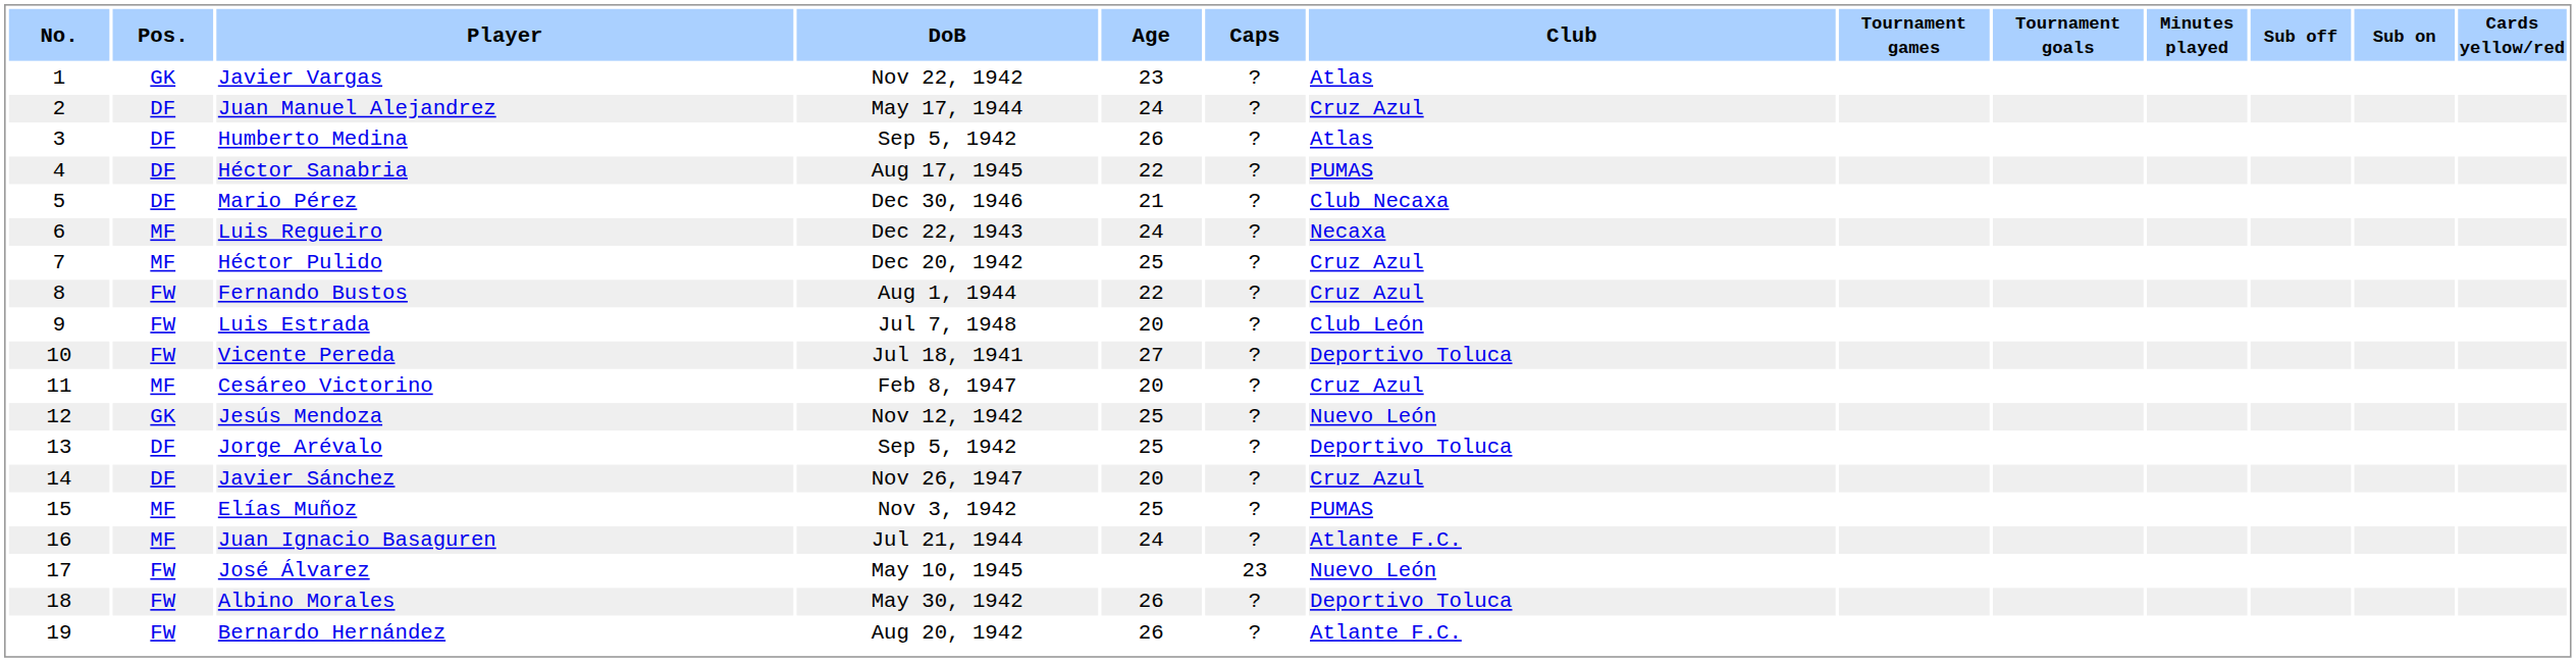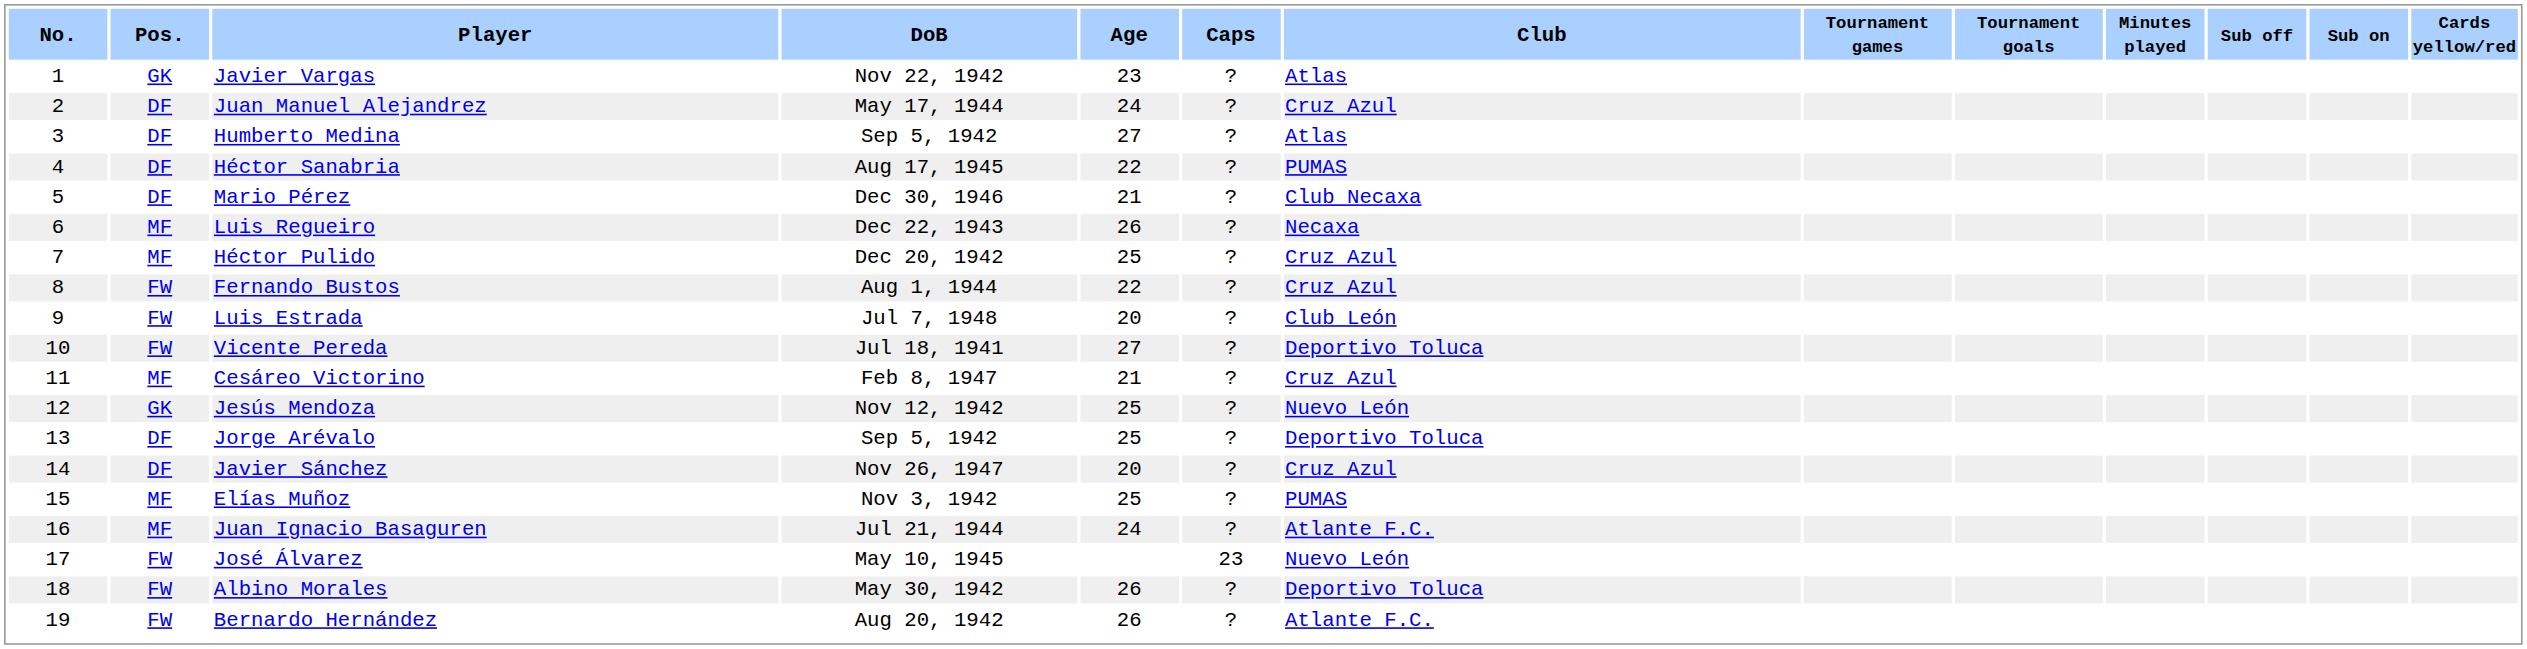 <table border="0" width="100%" style="border: 1px solid #999; background-color:#FFFFFF; text-align:center">
 <tr align="center" bgcolor="#AAD0FF">
 <th width=4%>No.</th>
 <th width=4%>Pos.</th>
 <th width=23%>Player</th>
 <th width=12%>DoB</th>
 <th width=4%>Age</th>
 <th width=4%>Caps</th>
 <th width=21%>Club</th>
 <th width=6%><small>Tournament<br>games</small></th>
 <th width=6%><small>Tournament<br>goals</small></th>
 <th width=4%><small>Minutes<br>played</small></th>
 <th width=4%><small>Sub off</small></th>
 <th width=4%><small>Sub on</small></th>
 <th width=4%><small>Cards<br>yellow/red</small></th>
 </tr>
 <tr>
 <td>1</td>
 <td><a href='#'>GK</a></td>
 <td align="left"><a href='#'>Javier Vargas</a></td>
 <td>Nov 22, 1942</td>
 <td>23</td>
 <td>?</td>
 <td align="left"> <a href='#'>Atlas</a></td>
 <td></td>
 <td></td>
 <td></td>
 <td></td>
 <td></td>
 <td></td>
 </tr>
 <tr bgcolor="#EFEFEF">
 <td>2</td>
 <td><a href='#'>DF</a></td>
 <td align="left"><a href='#'>Juan Manuel Alejandrez</a></td>
 <td>May 17, 1944</td>
 <td>24</td>
 <td>?</td>
 <td align="left"> <a href='#'>Cruz Azul</a></td>
 <td></td>
 <td></td>
 <td></td>
 <td></td>
 <td></td>
 <td></td>
 </tr>
 <tr>
 <td>3</td>
 <td><a href='#'>DF</a></td>
 <td align="left"><a href='#'>Humberto Medina</a></td>
 <td>Sep 5, 1942</td>
-<td>26</td>
+<td>27</td>
 <td>?</td>
 <td align="left"> <a href='#'>Atlas</a></td>
 <td></td>
 <td></td>
 <td></td>
 <td></td>
 <td></td>
 <td></td>
 </tr>
 <tr bgcolor="#EFEFEF">
 <td>4</td>
 <td><a href='#'>DF</a></td>
 <td align="left"><a href='#'>Héctor Sanabria</a></td>
 <td>Aug 17, 1945</td>
 <td>22</td>
 <td>?</td>
 <td align="left"> <a href='#'>PUMAS</a></td>
 <td></td>
 <td></td>
 <td></td>
 <td></td>
 <td></td>
 <td></td>
 </tr>
 <tr>
 <td>5</td>
 <td><a href='#'>DF</a></td>
 <td align="left"><a href='#'>Mario Pérez</a></td>
 <td>Dec 30, 1946</td>
 <td>21</td>
 <td>?</td>
 <td align="left"> <a href='#'>Club Necaxa</a></td>
 <td></td>
 <td></td>
 <td></td>
 <td></td>
 <td></td>
 <td></td>
 </tr>
 <tr bgcolor="#EFEFEF">
 <td>6</td>
 <td><a href='#'>MF</a></td>
 <td align="left"><a href='#'>Luis Regueiro</a></td>
 <td>Dec 22, 1943</td>
-<td>24</td>
+<td>26</td>
 <td>?</td>
 <td align="left"> <a href='#'>Necaxa</a></td>
 <td></td>
 <td></td>
 <td></td>
 <td></td>
 <td></td>
 <td></td>
 </tr>
 <tr>
 <td>7</td>
 <td><a href='#'>MF</a></td>
 <td align="left"><a href='#'>Héctor Pulido</a></td>
 <td>Dec 20, 1942</td>
 <td>25</td>
 <td>?</td>
 <td align="left"> <a href='#'>Cruz Azul</a></td>
 <td></td>
 <td></td>
 <td></td>
 <td></td>
 <td></td>
 <td></td>
 </tr>
 <tr bgcolor="#EFEFEF">
 <td>8</td>
 <td><a href='#'>FW</a></td>
 <td align="left"><a href='#'>Fernando Bustos</a></td>
 <td>Aug 1, 1944</td>
 <td>22</td>
 <td>?</td>
 <td align="left"> <a href='#'>Cruz Azul</a></td>
 <td></td>
 <td></td>
 <td></td>
 <td></td>
 <td></td>
 <td></td>
 </tr>
 <tr>
 <td>9</td>
 <td><a href='#'>FW</a></td>
 <td align="left"><a href='#'>Luis Estrada</a></td>
 <td>Jul 7, 1948</td>
 <td>20</td>
 <td>?</td>
 <td align="left"> <a href='#'>Club León</a></td>
 <td></td>
 <td></td>
 <td></td>
 <td></td>
 <td></td>
 <td></td>
 </tr>
 <tr bgcolor="#EFEFEF">
 <td>10</td>
 <td><a href='#'>FW</a></td>
 <td align="left"><a href='#'>Vicente Pereda</a></td>
 <td>Jul 18, 1941</td>
 <td>27</td>
 <td>?</td>
 <td align="left"> <a href='#'>Deportivo Toluca</a></td>
 <td></td>
 <td></td>
 <td></td>
 <td></td>
 <td></td>
 <td></td>
 </tr>
 <tr>
 <td>11</td>
 <td><a href='#'>MF</a></td>
 <td align="left"><a href='#'>Cesáreo Victorino</a></td>
 <td>Feb 8, 1947</td>
-<td>20</td>
+<td>21</td>
 <td>?</td>
 <td align="left"> <a href='#'>Cruz Azul</a></td>
 <td></td>
 <td></td>
 <td></td>
 <td></td>
 <td></td>
 <td></td>
 </tr>
 <tr bgcolor="#EFEFEF">
 <td>12</td>
 <td><a href='#'>GK</a></td>
 <td align="left"><a href='#'>Jesús Mendoza</a></td>
 <td>Nov 12, 1942</td>
 <td>25</td>
 <td>?</td>
 <td align="left"> <a href='#'>Nuevo León</a></td>
 <td></td>
 <td></td>
 <td></td>
 <td></td>
 <td></td>
 <td></td>
 </tr>
 <tr>
 <td>13</td>
 <td><a href='#'>DF</a></td>
 <td align="left"><a href='#'>Jorge Arévalo</a></td>
 <td>Sep 5, 1942</td>
 <td>25</td>
 <td>?</td>
 <td align="left"> <a href='#'>Deportivo Toluca</a></td>
 <td></td>
 <td></td>
 <td></td>
 <td></td>
 <td></td>
 <td></td>
 </tr>
 <tr bgcolor="#EFEFEF">
 <td>14</td>
 <td><a href='#'>DF</a></td>
 <td align="left"><a href='#'>Javier Sánchez</a></td>
 <td>Nov 26, 1947</td>
 <td>20</td>
 <td>?</td>
 <td align="left"> <a href='#'>Cruz Azul</a></td>
 <td></td>
 <td></td>
 <td></td>
 <td></td>
 <td></td>
 <td></td>
 </tr>
 <tr>
 <td>15</td>
 <td><a href='#'>MF</a></td>
 <td align="left"><a href='#'>Elías Muñoz</a></td>
 <td>Nov 3, 1942</td>
 <td>25</td>
 <td>?</td>
 <td align="left"> <a href='#'>PUMAS</a></td>
 <td></td>
 <td></td>
 <td></td>
 <td></td>
 <td></td>
 <td></td>
 </tr>
 <tr bgcolor="#EFEFEF">
 <td>16</td>
 <td><a href='#'>MF</a></td>
 <td align="left"><a href='#'>Juan Ignacio Basaguren</a></td>
 <td>Jul 21, 1944</td>
 <td>24</td>
 <td>?</td>
 <td align="left"> <a href='#'>Atlante F.C.</a></td>
 <td></td>
 <td></td>
 <td></td>
 <td></td>
 <td></td>
 <td></td>
 </tr>
 <tr>
 <td>17</td>
 <td><a href='#'>FW</a></td>
 <td align="left"><a href='#'>José Álvarez</a></td>
 <td>May 10, 1945</td>
 <td></td>
 <td>23</td>
 <td align="left"> <a href='#'>Nuevo León</a></td>
 <td></td>
 <td></td>
 <td></td>
 <td></td>
 <td></td>
 <td></td>
 </tr>
 <tr bgcolor="#EFEFEF">
 <td>18</td>
 <td><a href='#'>FW</a></td>
 <td align="left"><a href='#'>Albino Morales</a></td>
 <td>May 30, 1942</td>
 <td>26</td>
 <td>?</td>
 <td align="left"> <a href='#'>Deportivo Toluca</a></td>
 <td></td>
 <td></td>
 <td></td>
 <td></td>
 <td></td>
 <td></td>
 </tr>
 <tr>
 <td>19</td>
 <td><a href='#'>FW</a></td>
 <td align="left"><a href='#'>Bernardo Hernández</a></td>
 <td>Aug 20, 1942</td>
 <td>26</td>
 <td>?</td>
 <td align="left"> <a href='#'>Atlante F.C.</a></td>
 <td></td>
 <td></td>
 <td></td>
 <td></td>
 <td></td>
 <td></td>
 </tr>
 <tr bgcolor="#EFEFEF">
 </tr>
 <tr>
 </tr>
 </table>
